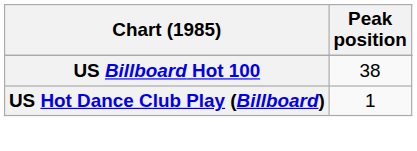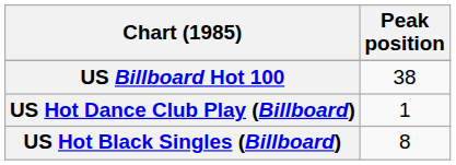 <table class="wikitable sortable plainrowheaders" style="text-align:center">
 <tr>
 <th scope="col">Chart (1985)</th>
 <th scope="col">Peak<br>position</th>
 </tr>
 <tr>
 </tr>
 <tr>
 </tr>
 <tr>
 <th scope="row">US <a href='#'><em>Billboard</em> Hot 100</a></th>
 <td>38</td>
 </tr>
 <tr>
 <th scope="row">US <a href='#'>Hot Dance Club Play</a> (<em><a href='#'>Billboard</a></em>)</th>
 <td>1</td>
 </tr>
+<tr>
+<th scope="row">US <a href='#'>Hot Black Singles</a> (<em><a href='#'>Billboard</a></em>)</th>
+<td>8</td>
+</tr>
 </table>
